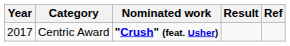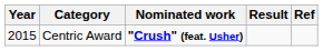 <table class="wikitable">
 <tr>
 <th>Year</th>
 <th>Category</th>
 <th>Nominated work</th>
 <th>Result</th>
 <th>Ref</th>
 </tr>
 <tr>
-<td>2017</td>
+<td>2015</td>
 <td>Centric Award</td>
 <td style="text-align:center;"><strong>"<a href='#'>Crush</a>" <small>(feat. <a href='#'>Usher</a>)</small></strong></td>
 <td></td>
 <td style="text-align: center;"></td>
 </tr>
 </table>
